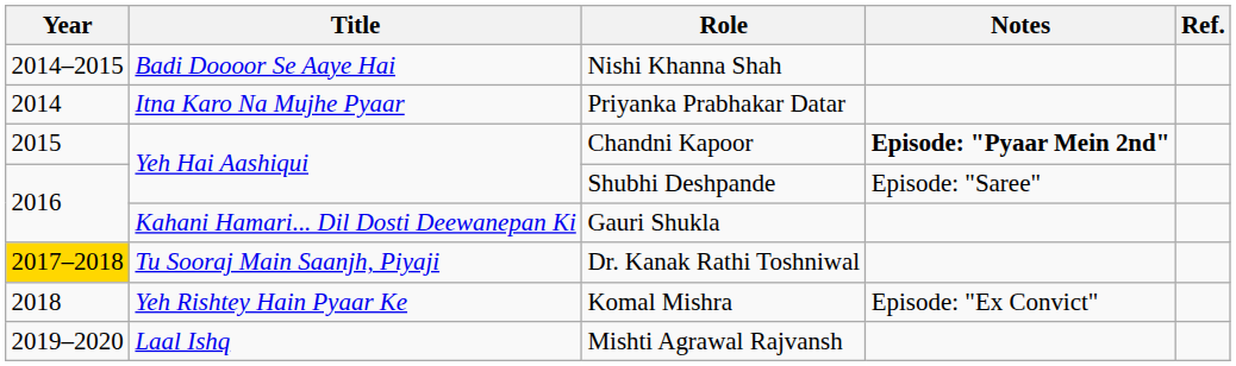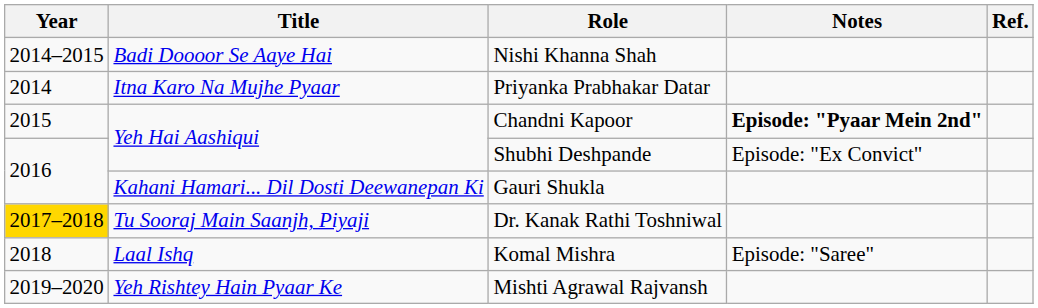 <table class="wikitable sortable">
 <tr>
 <th>Year</th>
 <th>Title</th>
 <th>Role</th>
 <th>Notes</th>
 <th class="unsortable">Ref.</th>
 </tr>
 <tr>
 <td>2014–2015</td>
 <td><em><a href='#'>Badi Doooor Se Aaye Hai</a></em></td>
 <td>Nishi Khanna Shah</td>
 <td></td>
 <td></td>
 </tr>
 <tr>
 <td>2014</td>
 <td><em><a href='#'>Itna Karo Na Mujhe Pyaar</a></em></td>
 <td>Priyanka Prabhakar Datar</td>
 <td></td>
 <td></td>
 </tr>
 <tr>
 <td>2015</td>
 <td rowspan="2"><em><a href='#'>Yeh Hai Aashiqui</a></em></td>
 <td>Chandni Kapoor</td>
 <td><strong>Episode: "Pyaar Mein 2nd"</strong></td>
 <td></td>
 </tr>
 <tr>
 <td rowspan="2">2016</td>
 <td>Shubhi Deshpande</td>
-<td>Episode: "Saree"</td>
+<td>Episode: "Ex Convict"</td>
 <td></td>
 </tr>
 <tr>
 <td><em><a href='#'>Kahani Hamari... Dil Dosti Deewanepan Ki</a></em></td>
 <td>Gauri Shukla</td>
 <td></td>
 <td></td>
 </tr>
 <tr>
 <td style="background: gold;">2017–2018</td>
 <td><em><a href='#'>Tu Sooraj Main Saanjh, Piyaji</a></em></td>
 <td>Dr. Kanak Rathi Toshniwal</td>
 <td></td>
 <td></td>
 </tr>
 <tr>
 <td>2018</td>
-<td><em><a href='#'>Yeh Rishtey Hain Pyaar Ke</a></em></td>
+<td><em><a href='#'>Laal Ishq</a></em></td>
 <td>Komal Mishra</td>
-<td>Episode: "Ex Convict"</td>
+<td>Episode: "Saree"</td>
 <td></td>
 </tr>
 <tr>
 <td>2019–2020</td>
-<td><em><a href='#'>Laal Ishq</a></em></td>
+<td><em><a href='#'>Yeh Rishtey Hain Pyaar Ke</a></em></td>
 <td>Mishti Agrawal Rajvansh</td>
 <td></td>
 <td></td>
 </tr>
 </table>
